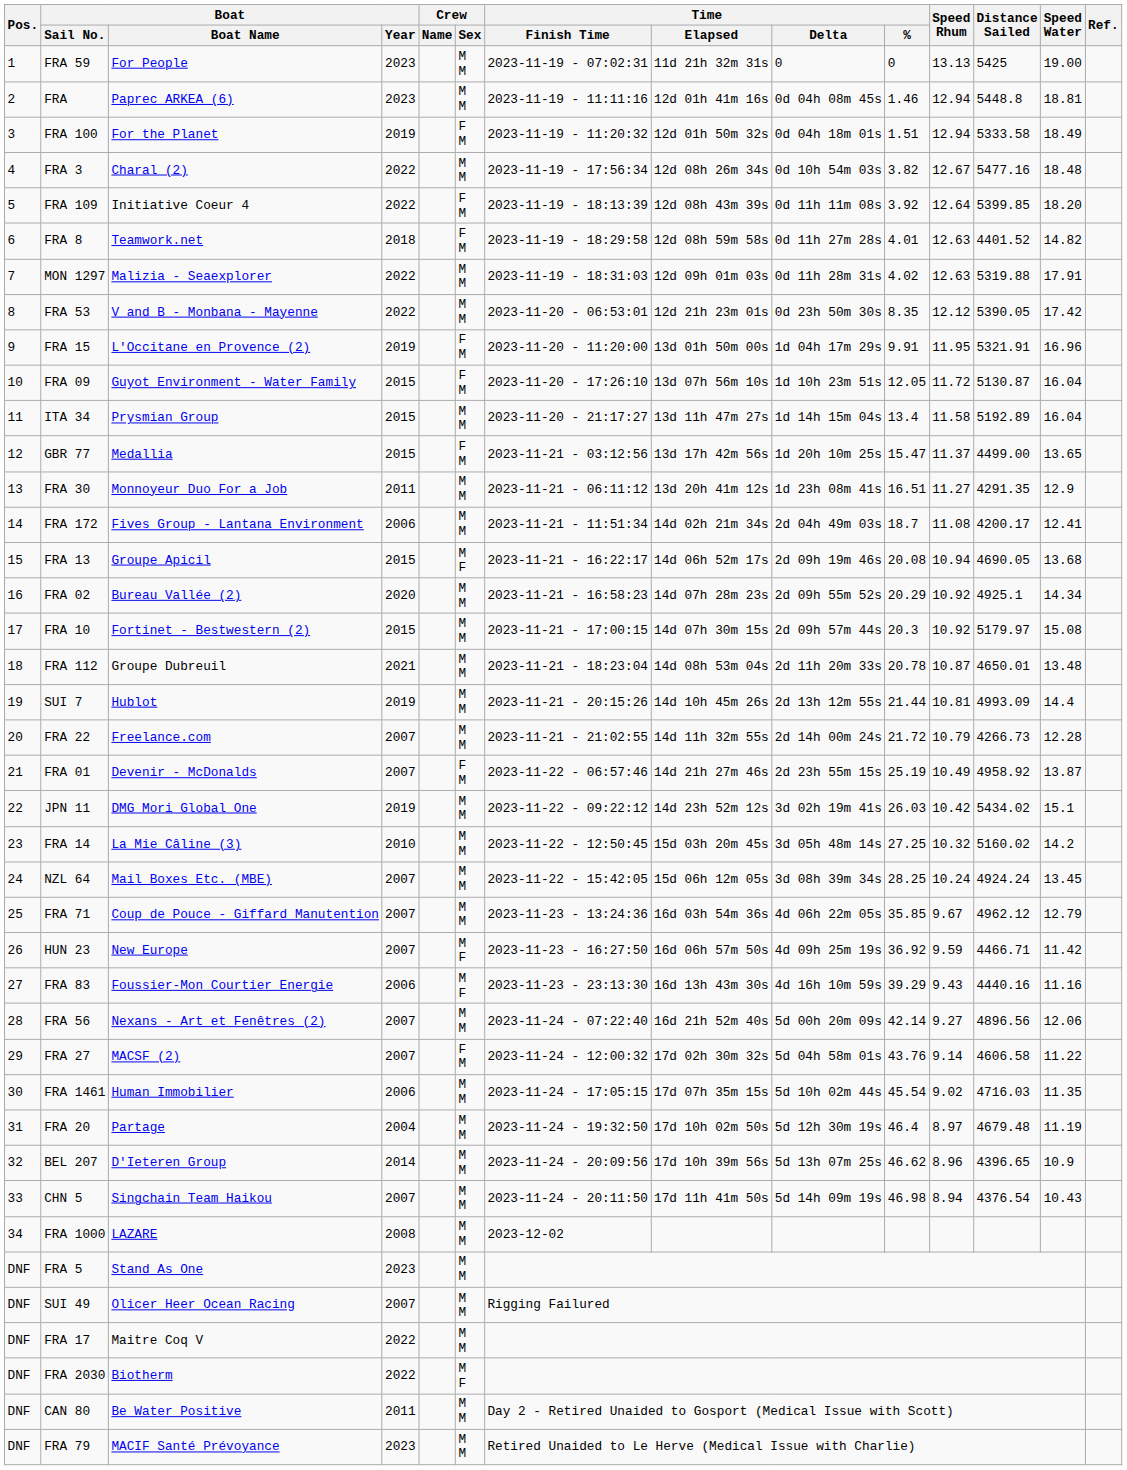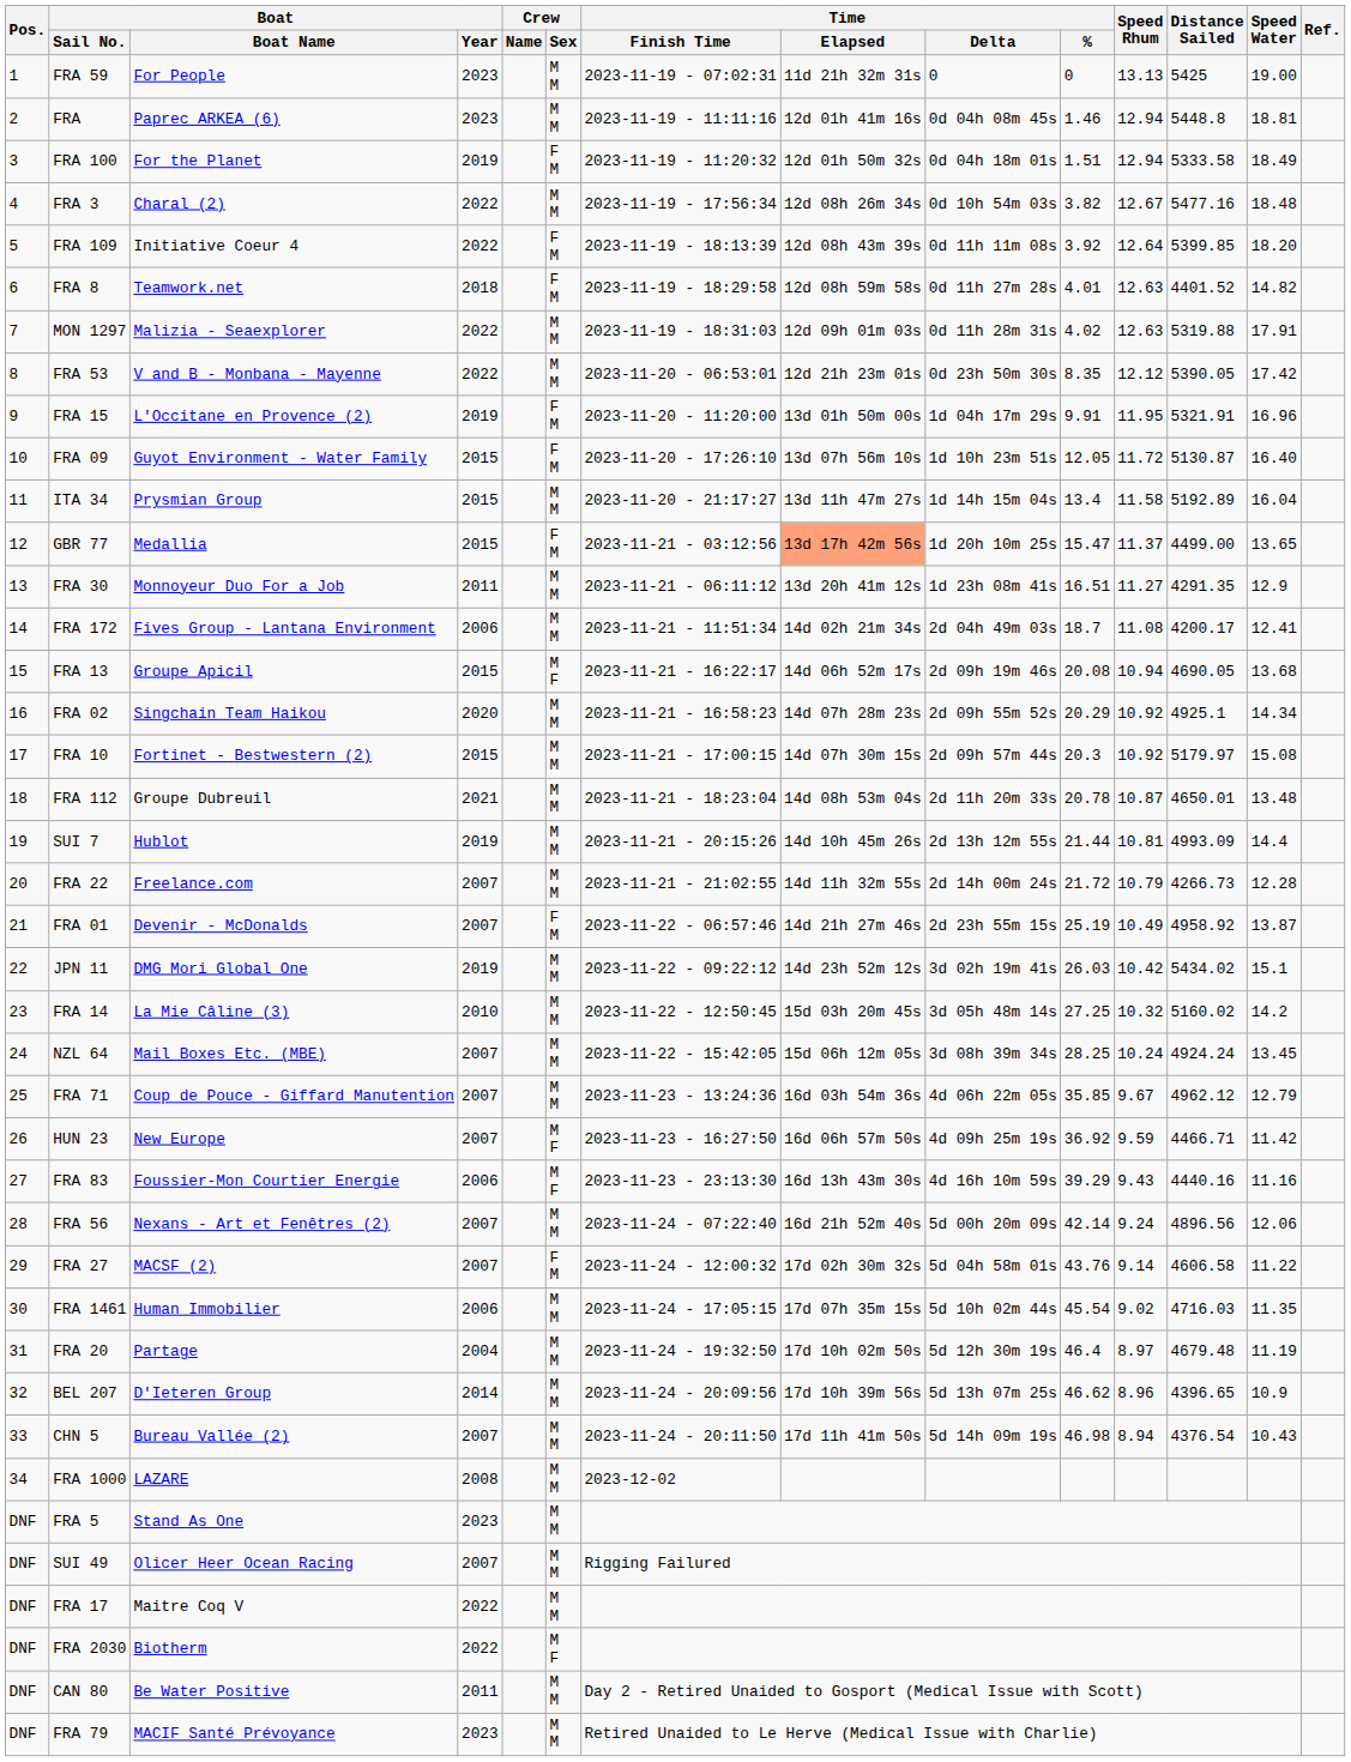 <table class="wikitable">
 <tr>
 <th rowspan=2>Pos.</th>
 <th colspan=3>Boat</th>
 <th colspan=2>Crew</th>
 <th colspan=4>Time</th>
 <th rowspan=2>Speed<br>Rhum</th>
 <th rowspan=2>Distance<br>Sailed</th>
 <th rowspan=2>Speed<br>Water</th>
 <th rowspan=2>Ref.</th>
 </tr>
 <tr>
 <th>Sail No.</th>
 <th>Boat Name</th>
 <th>Year</th>
 <th>Name</th>
 <th>Sex</th>
 <th>Finish Time</th>
 <th>Elapsed</th>
 <th>Delta</th>
 <th>%</th>
 </tr>
 <tr>
 <td>1</td>
 <td>FRA 59</td>
 <td><a href='#'>For People</a></td>
 <td>2023</td>
 <td><br> </td>
 <td>M  <br> M </td>
 <td>2023-11-19 - 07:02:31</td>
 <td>11d 21h 32m 31s</td>
 <td>0</td>
 <td>0</td>
 <td>13.13</td>
 <td>5425</td>
 <td>19.00</td>
 <td></td>
 </tr>
 <tr>
 <td>2</td>
 <td>FRA</td>
 <td><a href='#'>Paprec ARKEA (6)</a></td>
 <td>2023</td>
 <td><br> </td>
 <td>M  <br> M </td>
 <td>2023-11-19 - 11:11:16</td>
 <td>12d 01h 41m 16s</td>
 <td>0d 04h 08m 45s</td>
 <td>1.46</td>
 <td>12.94</td>
 <td>5448.8</td>
 <td>18.81</td>
 <td></td>
 </tr>
 <tr>
 <td>3</td>
 <td>FRA 100</td>
 <td><a href='#'>For the Planet</a></td>
 <td>2019</td>
 <td><br> </td>
 <td>F  <br> M </td>
 <td>2023-11-19 - 11:20:32</td>
 <td>12d 01h 50m 32s</td>
 <td>0d 04h 18m 01s</td>
 <td>1.51</td>
 <td>12.94</td>
 <td>5333.58</td>
 <td>18.49</td>
 <td></td>
 </tr>
 <tr>
 <td>4</td>
 <td>FRA 3</td>
 <td><a href='#'>Charal (2)</a></td>
 <td>2022</td>
 <td><br> </td>
 <td>M  <br> M </td>
 <td>2023-11-19 - 17:56:34</td>
 <td>12d 08h 26m 34s</td>
 <td>0d 10h 54m 03s</td>
 <td>3.82</td>
 <td>12.67</td>
 <td>5477.16</td>
 <td>18.48</td>
 <td></td>
 </tr>
 <tr>
 <td>5</td>
 <td>FRA 109</td>
 <td>Initiative Coeur 4</td>
 <td>2022</td>
 <td><br> </td>
 <td>F  <br> M </td>
 <td>2023-11-19 - 18:13:39</td>
 <td>12d 08h 43m 39s</td>
 <td>0d 11h 11m 08s</td>
 <td>3.92</td>
 <td>12.64</td>
 <td>5399.85</td>
 <td>18.20</td>
 <td></td>
 </tr>
 <tr>
 <td>6</td>
 <td>FRA 8</td>
 <td><a href='#'>Teamwork.net</a></td>
 <td>2018</td>
 <td><br> </td>
 <td>F  <br> M </td>
 <td>2023-11-19 - 18:29:58</td>
 <td>12d 08h 59m 58s</td>
 <td>0d 11h 27m 28s</td>
 <td>4.01</td>
 <td>12.63</td>
 <td>4401.52</td>
 <td>14.82</td>
 <td></td>
 </tr>
 <tr>
 <td>7</td>
 <td>MON 1297</td>
 <td><a href='#'>Malizia - Seaexplorer</a></td>
 <td>2022</td>
 <td><br> </td>
 <td>M  <br> M </td>
 <td>2023-11-19 - 18:31:03</td>
 <td>12d 09h 01m 03s</td>
 <td>0d 11h 28m 31s</td>
 <td>4.02</td>
 <td>12.63</td>
 <td>5319.88</td>
 <td>17.91</td>
 <td></td>
 </tr>
 <tr>
 <td>8</td>
 <td>FRA 53</td>
 <td><a href='#'>V and B - Monbana - Mayenne</a></td>
 <td>2022</td>
 <td><br> </td>
 <td>M  <br> M </td>
 <td>2023-11-20 - 06:53:01</td>
 <td>12d 21h 23m 01s</td>
 <td>0d 23h 50m 30s</td>
 <td>8.35</td>
 <td>12.12</td>
 <td>5390.05</td>
 <td>17.42</td>
 <td></td>
 </tr>
 <tr>
 <td>9</td>
 <td>FRA 15</td>
 <td><a href='#'>L'Occitane en Provence (2)</a></td>
 <td>2019</td>
 <td><br> </td>
 <td>F  <br> M </td>
 <td>2023-11-20 - 11:20:00</td>
 <td>13d 01h 50m 00s</td>
 <td>1d 04h 17m 29s</td>
 <td>9.91</td>
 <td>11.95</td>
 <td>5321.91</td>
 <td>16.96</td>
 <td></td>
 </tr>
 <tr>
 <td>10</td>
 <td>FRA 09</td>
 <td><a href='#'>Guyot Environment - Water Family</a></td>
 <td>2015</td>
 <td><br> </td>
 <td>F  <br> M </td>
 <td>2023-11-20 - 17:26:10</td>
 <td>13d 07h 56m 10s</td>
 <td>1d 10h 23m 51s</td>
 <td>12.05</td>
 <td>11.72</td>
 <td>5130.87</td>
-<td>16.04</td>
+<td>16.40</td>
 <td></td>
 </tr>
 <tr>
 <td>11</td>
 <td>ITA 34</td>
 <td><a href='#'>Prysmian Group</a></td>
 <td>2015</td>
 <td><br> </td>
 <td>M  <br> M </td>
 <td>2023-11-20 - 21:17:27</td>
 <td>13d 11h 47m 27s</td>
 <td>1d 14h 15m 04s</td>
 <td>13.4</td>
 <td>11.58</td>
 <td>5192.89</td>
 <td>16.04</td>
 <td></td>
 </tr>
 <tr>
 <td>12</td>
 <td>GBR 77</td>
 <td><a href='#'>Medallia</a></td>
 <td>2015</td>
 <td><br> </td>
 <td>F  <br> M </td>
 <td>2023-11-21 - 03:12:56</td>
-<td>13d 17h 42m 56s</td>
+<td style="background: lightsalmon;">13d 17h 42m 56s</td>
 <td>1d 20h 10m 25s</td>
 <td>15.47</td>
 <td>11.37</td>
 <td>4499.00</td>
 <td>13.65</td>
 <td></td>
 </tr>
 <tr>
 <td>13</td>
 <td>FRA 30</td>
 <td><a href='#'>Monnoyeur Duo For a Job</a></td>
 <td>2011</td>
 <td><br> </td>
 <td>M  <br> M </td>
 <td>2023-11-21 - 06:11:12</td>
 <td>13d 20h 41m 12s</td>
 <td>1d 23h 08m 41s</td>
 <td>16.51</td>
 <td>11.27</td>
 <td>4291.35</td>
 <td>12.9</td>
 <td></td>
 </tr>
 <tr>
 <td>14</td>
 <td>FRA 172</td>
 <td><a href='#'>Fives Group - Lantana Environment</a></td>
 <td>2006</td>
 <td><br> </td>
 <td>M  <br> M </td>
 <td>2023-11-21 - 11:51:34</td>
 <td>14d 02h 21m 34s</td>
 <td>2d 04h 49m 03s</td>
 <td>18.7</td>
 <td>11.08</td>
 <td>4200.17</td>
 <td>12.41</td>
 <td></td>
 </tr>
 <tr>
 <td>15</td>
 <td>FRA 13</td>
 <td><a href='#'>Groupe Apicil</a></td>
 <td>2015</td>
 <td><br> </td>
 <td>M  <br> F </td>
 <td>2023-11-21 - 16:22:17</td>
 <td>14d 06h 52m 17s</td>
 <td>2d 09h 19m 46s</td>
 <td>20.08</td>
 <td>10.94</td>
 <td>4690.05</td>
 <td>13.68</td>
 <td></td>
 </tr>
 <tr>
 <td>16</td>
 <td>FRA 02</td>
-<td><a href='#'>Bureau Vallée (2)</a></td>
+<td><a href='#'>Singchain Team Haikou</a></td>
 <td>2020</td>
 <td><br> </td>
 <td>M  <br> M </td>
 <td>2023-11-21 - 16:58:23</td>
 <td>14d 07h 28m 23s</td>
 <td>2d 09h 55m 52s</td>
 <td>20.29</td>
 <td>10.92</td>
 <td>4925.1</td>
 <td>14.34</td>
 <td></td>
 </tr>
 <tr>
 <td>17</td>
 <td>FRA 10</td>
 <td><a href='#'>Fortinet - Bestwestern (2)</a></td>
 <td>2015</td>
 <td><br> </td>
 <td>M  <br> M </td>
 <td>2023-11-21 - 17:00:15</td>
 <td>14d 07h 30m 15s</td>
 <td>2d 09h 57m 44s</td>
 <td>20.3</td>
 <td>10.92</td>
 <td>5179.97</td>
 <td>15.08</td>
 <td></td>
 </tr>
 <tr>
 <td>18</td>
 <td>FRA 112</td>
 <td>Groupe Dubreuil</td>
 <td>2021</td>
 <td><br> </td>
 <td>M  <br> M </td>
 <td>2023-11-21 - 18:23:04</td>
 <td>14d 08h 53m 04s</td>
 <td>2d 11h 20m 33s</td>
 <td>20.78</td>
 <td>10.87</td>
 <td>4650.01</td>
 <td>13.48</td>
 <td></td>
 </tr>
 <tr>
 <td>19</td>
 <td>SUI 7</td>
 <td><a href='#'>Hublot</a></td>
 <td>2019</td>
 <td><br> </td>
 <td>M  <br> M </td>
 <td>2023-11-21 - 20:15:26</td>
 <td>14d 10h 45m 26s</td>
 <td>2d 13h 12m 55s</td>
 <td>21.44</td>
 <td>10.81</td>
 <td>4993.09</td>
 <td>14.4</td>
 <td></td>
 </tr>
 <tr>
 <td>20</td>
 <td>FRA 22</td>
 <td><a href='#'>Freelance.com</a></td>
 <td>2007</td>
 <td><br> </td>
 <td>M  <br> M </td>
 <td>2023-11-21 - 21:02:55</td>
 <td>14d 11h 32m 55s</td>
 <td>2d 14h 00m 24s</td>
 <td>21.72</td>
 <td>10.79</td>
 <td>4266.73</td>
 <td>12.28</td>
 <td></td>
 </tr>
 <tr>
 <td>21</td>
 <td>FRA 01</td>
 <td><a href='#'>Devenir - McDonalds</a></td>
 <td>2007</td>
 <td><br> </td>
 <td>F  <br> M </td>
 <td>2023-11-22 - 06:57:46</td>
 <td>14d 21h 27m 46s</td>
 <td>2d 23h 55m 15s</td>
 <td>25.19</td>
 <td>10.49</td>
 <td>4958.92</td>
 <td>13.87</td>
 <td></td>
 </tr>
 <tr>
 <td>22</td>
 <td>JPN 11</td>
 <td><a href='#'>DMG Mori Global One</a></td>
 <td>2019</td>
 <td><br> </td>
 <td>M  <br> M </td>
 <td>2023-11-22 - 09:22:12</td>
 <td>14d 23h 52m 12s</td>
 <td>3d 02h 19m 41s</td>
 <td>26.03</td>
 <td>10.42</td>
 <td>5434.02</td>
 <td>15.1</td>
 <td></td>
 </tr>
 <tr>
 <td>23</td>
 <td>FRA 14</td>
 <td><a href='#'>La Mie Câline (3)</a></td>
 <td>2010</td>
 <td><br> </td>
 <td>M  <br> M </td>
 <td>2023-11-22 - 12:50:45</td>
 <td>15d 03h 20m 45s</td>
 <td>3d 05h 48m 14s</td>
 <td>27.25</td>
 <td>10.32</td>
 <td>5160.02</td>
 <td>14.2</td>
 <td></td>
 </tr>
 <tr>
 <td>24</td>
 <td>NZL 64</td>
 <td><a href='#'>Mail Boxes Etc. (MBE)</a></td>
 <td>2007</td>
 <td><br> </td>
 <td>M  <br> M </td>
 <td>2023-11-22 - 15:42:05</td>
 <td>15d 06h 12m 05s</td>
 <td>3d 08h 39m 34s</td>
 <td>28.25</td>
 <td>10.24</td>
 <td>4924.24</td>
 <td>13.45</td>
 <td></td>
 </tr>
 <tr>
 <td>25</td>
 <td>FRA 71</td>
 <td><a href='#'>Coup de Pouce - Giffard Manutention</a></td>
 <td>2007</td>
 <td><br> </td>
 <td>M  <br> M </td>
 <td>2023-11-23 - 13:24:36</td>
 <td>16d 03h 54m 36s</td>
 <td>4d 06h 22m 05s</td>
 <td>35.85</td>
 <td>9.67</td>
 <td>4962.12</td>
 <td>12.79</td>
 <td></td>
 </tr>
 <tr>
 <td>26</td>
 <td>HUN 23</td>
 <td><a href='#'>New Europe</a></td>
 <td>2007</td>
 <td><br> </td>
 <td>M  <br> F </td>
 <td>2023-11-23 - 16:27:50</td>
 <td>16d 06h 57m 50s</td>
 <td>4d 09h 25m 19s</td>
 <td>36.92</td>
 <td>9.59</td>
 <td>4466.71</td>
 <td>11.42</td>
 <td></td>
 </tr>
 <tr>
 <td>27</td>
 <td>FRA 83</td>
 <td><a href='#'>Foussier-Mon Courtier Energie</a></td>
 <td>2006</td>
 <td><br> </td>
 <td>M  <br> F </td>
 <td>2023-11-23 - 23:13:30</td>
 <td>16d 13h 43m 30s</td>
 <td>4d 16h 10m 59s</td>
 <td>39.29</td>
 <td>9.43</td>
 <td>4440.16</td>
 <td>11.16</td>
 <td></td>
 </tr>
 <tr>
 <td>28</td>
 <td>FRA 56</td>
 <td><a href='#'>Nexans - Art et Fenêtres (2)</a></td>
 <td>2007</td>
 <td><br> </td>
 <td>M  <br> M </td>
 <td>2023-11-24 - 07:22:40</td>
 <td>16d 21h 52m 40s</td>
 <td>5d 00h 20m 09s</td>
 <td>42.14</td>
-<td>9.27</td>
+<td>9.24</td>
 <td>4896.56</td>
 <td>12.06</td>
 <td></td>
 </tr>
 <tr>
 <td>29</td>
 <td>FRA 27</td>
 <td><a href='#'>MACSF (2)</a></td>
 <td>2007</td>
 <td><br> </td>
 <td>F  <br> M </td>
 <td>2023-11-24 - 12:00:32</td>
 <td>17d 02h 30m 32s</td>
 <td>5d 04h 58m 01s</td>
 <td>43.76</td>
 <td>9.14</td>
 <td>4606.58</td>
 <td>11.22</td>
 <td></td>
 </tr>
 <tr>
 <td>30</td>
 <td>FRA 1461</td>
 <td><a href='#'>Human Immobilier</a></td>
 <td>2006</td>
 <td><br> </td>
 <td>M  <br> M </td>
 <td>2023-11-24 - 17:05:15</td>
 <td>17d 07h 35m 15s</td>
 <td>5d 10h 02m 44s</td>
 <td>45.54</td>
 <td>9.02</td>
 <td>4716.03</td>
 <td>11.35</td>
 <td></td>
 </tr>
 <tr>
 <td>31</td>
 <td>FRA 20</td>
 <td><a href='#'>Partage</a></td>
 <td>2004</td>
 <td><br> </td>
 <td>M  <br> M </td>
 <td>2023-11-24 - 19:32:50</td>
 <td>17d 10h 02m 50s</td>
 <td>5d 12h 30m 19s</td>
 <td>46.4</td>
 <td>8.97</td>
 <td>4679.48</td>
 <td>11.19</td>
 <td></td>
 </tr>
 <tr>
 <td>32</td>
 <td>BEL 207</td>
 <td><a href='#'>D'Ieteren Group</a></td>
 <td>2014</td>
 <td><br> </td>
 <td>M  <br> M </td>
 <td>2023-11-24 - 20:09:56</td>
 <td>17d 10h 39m 56s</td>
 <td>5d 13h 07m 25s</td>
 <td>46.62</td>
 <td>8.96</td>
 <td>4396.65</td>
 <td>10.9</td>
 <td></td>
 </tr>
 <tr>
 <td>33</td>
 <td>CHN 5</td>
-<td><a href='#'>Singchain Team Haikou</a></td>
+<td><a href='#'>Bureau Vallée (2)</a></td>
 <td>2007</td>
 <td><br> </td>
 <td>M  <br> M </td>
 <td>2023-11-24 - 20:11:50</td>
 <td>17d 11h 41m 50s</td>
 <td>5d 14h 09m 19s</td>
 <td>46.98</td>
 <td>8.94</td>
 <td>4376.54</td>
 <td>10.43</td>
 <td></td>
 </tr>
 <tr>
 <td>34</td>
 <td>FRA 1000</td>
 <td><a href='#'>LAZARE</a></td>
 <td>2008</td>
 <td><br> </td>
 <td>M  <br> M </td>
 <td>2023-12-02</td>
 <td></td>
 <td></td>
 <td></td>
 <td></td>
 <td></td>
 <td></td>
 <td></td>
 </tr>
 <tr>
 <td>DNF</td>
 <td>FRA 5</td>
 <td><a href='#'>Stand As One</a></td>
 <td>2023</td>
 <td><br> </td>
 <td>M  <br> M </td>
 <td colspan=7></td>
 <td></td>
 </tr>
 <tr>
 <td>DNF</td>
 <td>SUI 49</td>
 <td><a href='#'>Olicer Heer Ocean Racing</a></td>
 <td>2007</td>
 <td><br> </td>
 <td>M  <br> M </td>
 <td colspan=7>Rigging Failured</td>
 <td></td>
 </tr>
 <tr>
 <td>DNF</td>
 <td>FRA 17</td>
 <td>Maitre Coq V</td>
 <td>2022</td>
 <td><br> </td>
 <td>M  <br> M </td>
 <td colspan=7></td>
 <td></td>
 </tr>
 <tr>
 <td>DNF</td>
 <td>FRA 2030</td>
 <td><a href='#'>Biotherm</a></td>
 <td>2022</td>
 <td><br> </td>
 <td>M  <br> F </td>
 <td colspan=7></td>
 <td></td>
 </tr>
 <tr>
 <td>DNF</td>
 <td>CAN 80</td>
 <td><a href='#'>Be Water Positive</a></td>
 <td>2011</td>
 <td><br> </td>
 <td>M  <br> M </td>
 <td colspan=7>Day 2 - Retired Unaided to Gosport (Medical Issue with Scott)</td>
 <td></td>
 </tr>
 <tr>
 <td>DNF</td>
 <td>FRA 79</td>
 <td><a href='#'>MACIF Santé Prévoyance</a></td>
 <td>2023</td>
 <td><br> </td>
 <td>M  <br> M </td>
 <td colspan=7>Retired Unaided to Le Herve (Medical Issue with Charlie)</td>
 <td></td>
 </tr>
 </table>
